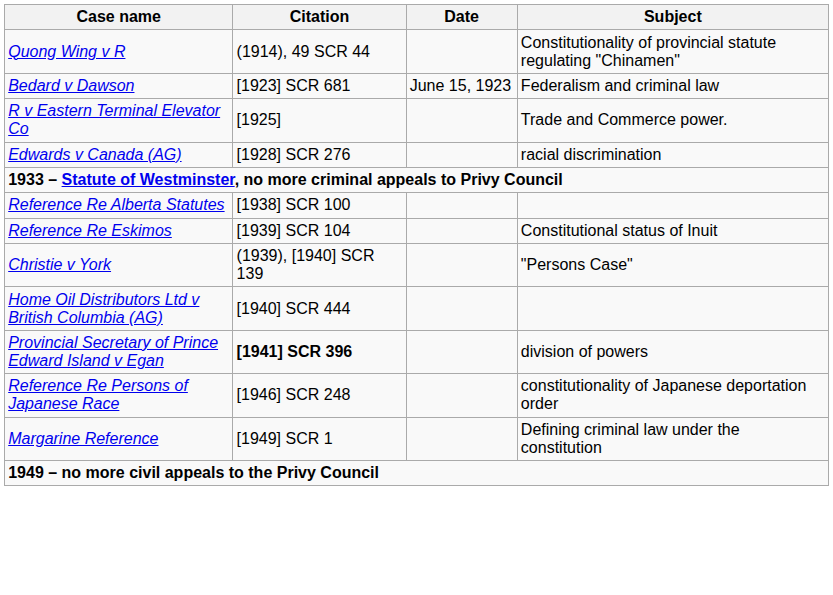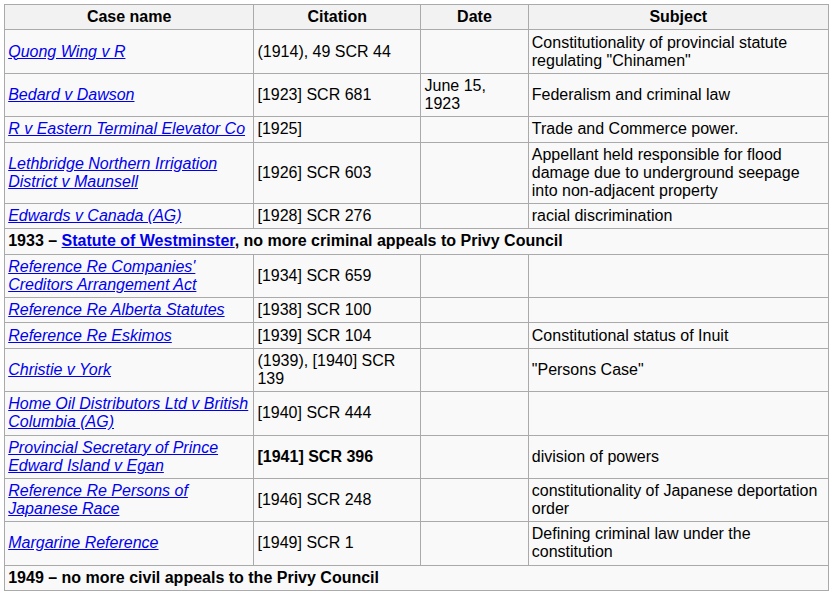 <table class="wikitable" width=825>
 <tr bgcolor="#CCCCCC">
 <th width=34>Case name</th>
 <th width=16>Citation</th>
 <th font=small width=16>Date</th>
 <th width=33>Subject</th>
 </tr>
 <tr>
 <td><em><a href='#'>Quong Wing v R</a></em></td>
 <td>(1914), 49 SCR 44</td>
 <td></td>
 <td>Constitutionality of provincial statute regulating "Chinamen"</td>
 </tr>
 <tr>
 <td><em><a href='#'>Bedard v Dawson</a></em></td>
 <td>[1923] SCR 681</td>
 <td>June 15, 1923</td>
 <td>Federalism and criminal law</td>
 </tr>
 <tr>
 <td><em><a href='#'>R v Eastern Terminal Elevator Co</a></em></td>
 <td>[1925]</td>
 <td></td>
 <td>Trade and Commerce power.</td>
 </tr>
 <tr>
+<td><em><a href='#'>Lethbridge Northern Irrigation District v Maunsell</a></em></td>
+<td>[1926] SCR 603</td>
+<td></td>
+<td>Appellant held responsible for flood damage due to underground seepage into non-adjacent property</td>
+</tr>
+<tr>
 <td><em><a href='#'>Edwards v Canada (AG)</a></em></td>
 <td>[1928] SCR 276</td>
 <td></td>
 <td>racial discrimination</td>
 </tr>
 <tr>
 <td colspan=4><strong>1933 – <a href='#'>Statute of Westminster</a>, no more criminal appeals to Privy Council</strong></td>
+</tr>
+<tr>
+<td><em><a href='#'>Reference Re Companies' Creditors Arrangement Act</a></em></td>
+<td>[1934] SCR 659</td>
+<td></td>
+<td></td>
 </tr>
 <tr>
 <td><em><a href='#'>Reference Re Alberta Statutes</a></em></td>
 <td>[1938] SCR 100</td>
 <td></td>
 <td></td>
 </tr>
 <tr>
 <td><em><a href='#'>Reference Re Eskimos</a></em></td>
 <td>[1939] SCR 104</td>
 <td></td>
 <td>Constitutional status of Inuit</td>
 </tr>
 <tr>
 <td><em><a href='#'>Christie v York</a></em></td>
 <td>(1939), [1940] SCR 139</td>
 <td></td>
 <td>"Persons Case"</td>
 </tr>
 <tr>
 <td><em><a href='#'>Home Oil Distributors Ltd v British Columbia (AG)</a></em></td>
 <td>[1940] SCR 444</td>
 <td></td>
 <td></td>
 </tr>
 <tr>
 <td><em><a href='#'>Provincial Secretary of Prince Edward Island v Egan</a></em></td>
 <td><strong>[1941] SCR 396</strong></td>
 <td></td>
 <td>division of powers</td>
 </tr>
 <tr>
 <td><em><a href='#'>Reference Re Persons of Japanese Race</a></em></td>
 <td>[1946] SCR 248</td>
 <td></td>
 <td>constitutionality of Japanese deportation order</td>
 </tr>
 <tr>
 <td><em><a href='#'>Margarine Reference</a></em></td>
 <td>[1949] SCR 1</td>
 <td></td>
 <td>Defining criminal law under the constitution</td>
 </tr>
 <tr>
 <td colspan=4><strong>1949 – no more civil appeals to the Privy Council</strong></td>
 </tr>
 </table>
